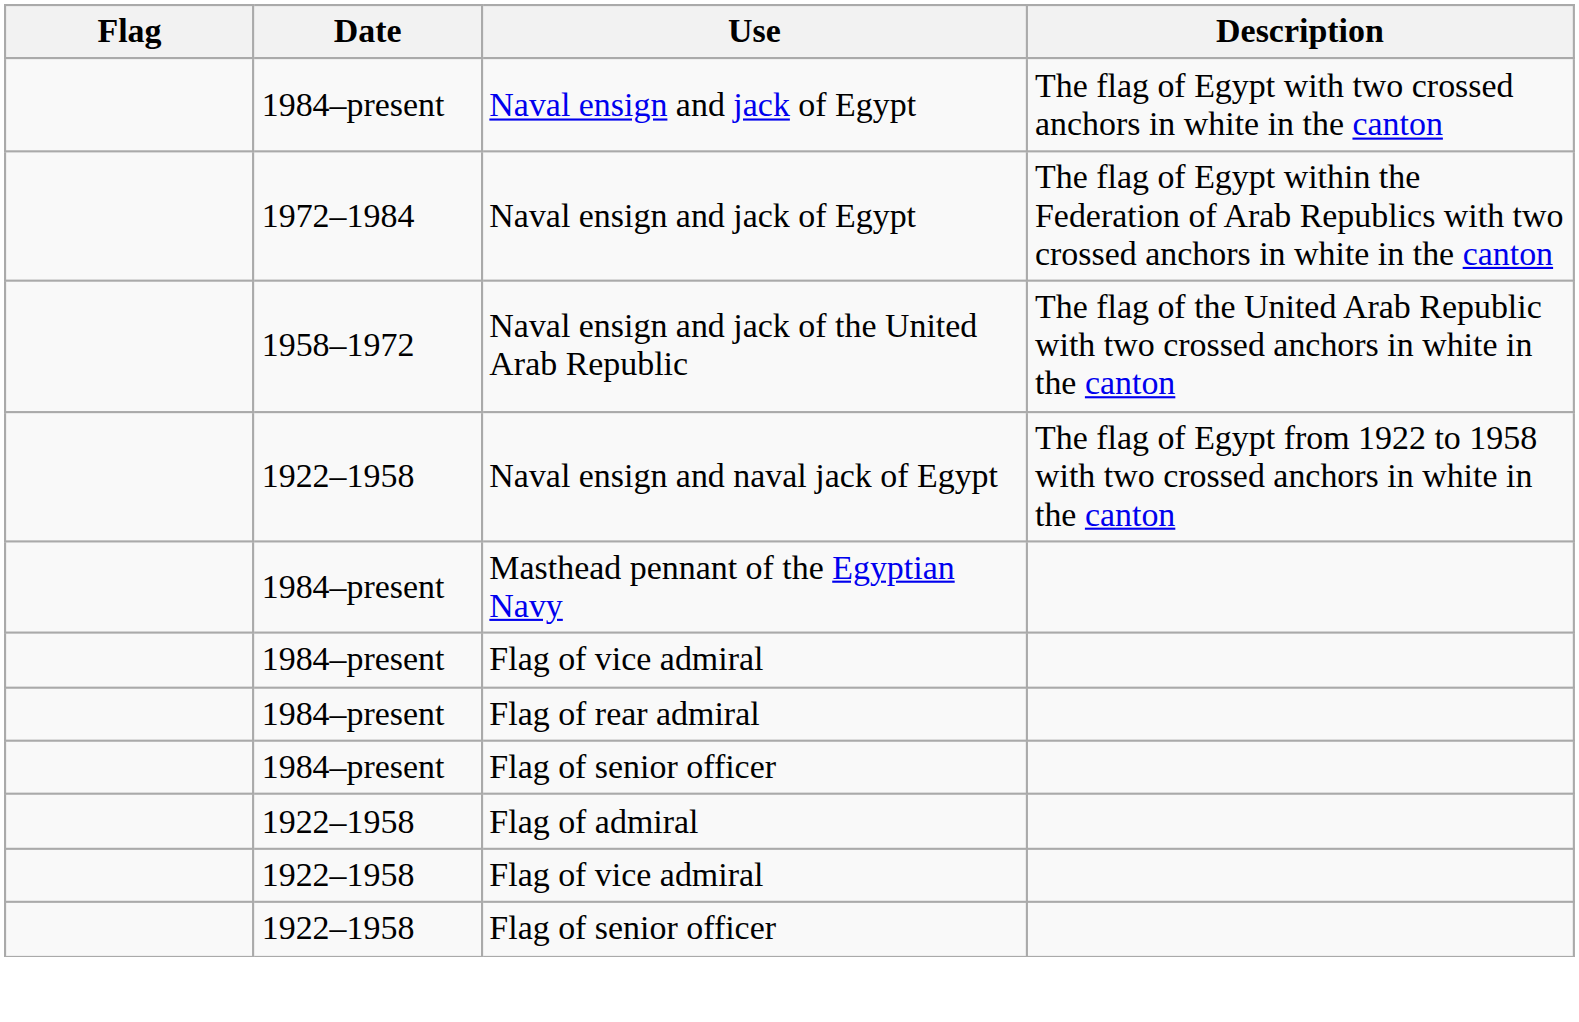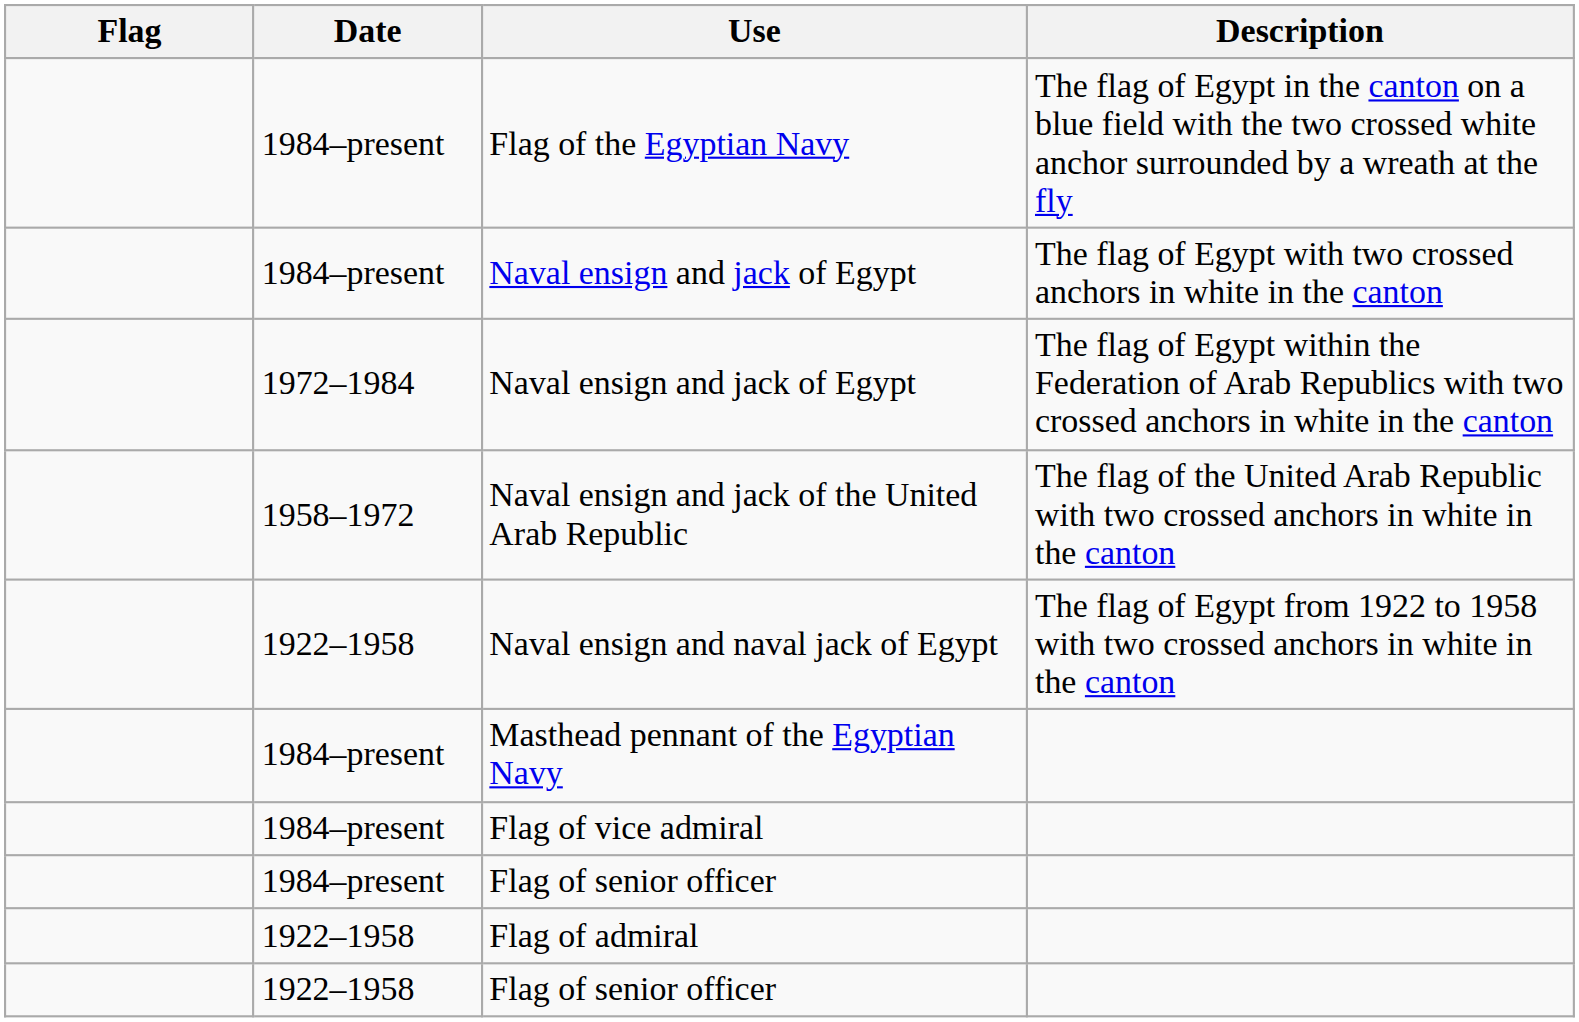 <table class="wikitable">
 <tr>
 <th style="width:110px;">Flag</th>
 <th style="width:100px;">Date</th>
 <th style="width:250px;">Use</th>
 <th style="width:250px;">Description</th>
+</tr>
+<tr>
+<td></td>
+<td>1984–present</td>
+<td>Flag of the <a href='#'>Egyptian Navy</a></td>
+<td>The flag of Egypt in the <a href='#'>canton</a> on a blue field with the two crossed white anchor surrounded by a wreath at the <a href='#'>fly</a></td>
 </tr>
 <tr>
 <td></td>
 <td>1984–present</td>
 <td><a href='#'>Naval ensign</a> and <a href='#'>jack</a> of Egypt</td>
 <td>The flag of Egypt with two crossed anchors in white in the <a href='#'>canton</a></td>
 </tr>
 <tr>
 <td></td>
 <td>1972–1984</td>
 <td>Naval ensign and jack of Egypt</td>
 <td>The flag of Egypt within the Federation of Arab Republics with two crossed anchors in white in the <a href='#'>canton</a></td>
 </tr>
 <tr>
 <td></td>
 <td>1958–1972</td>
 <td>Naval ensign and jack of the United Arab Republic</td>
 <td>The flag of the United Arab Republic with two crossed anchors in white in the <a href='#'>canton</a></td>
 </tr>
 <tr>
 <td></td>
 <td>1922–1958</td>
 <td>Naval ensign and naval jack of Egypt</td>
 <td>The flag of Egypt from 1922 to 1958 with two crossed anchors in white in the <a href='#'>canton</a></td>
 </tr>
 <tr>
 <td></td>
 <td>1984–present</td>
 <td>Masthead pennant of the <a href='#'>Egyptian Navy</a></td>
 <td></td>
 </tr>
 <tr>
 <td></td>
 <td>1984–present</td>
 <td>Flag of vice admiral</td>
 <td></td>
 </tr>
 <tr>
 <td></td>
 <td>1984–present</td>
-<td>Flag of rear admiral</td>
-<td></td>
-</tr>
-<tr>
-<td></td>
-<td>1984–present</td>
 <td>Flag of senior officer</td>
 <td></td>
 </tr>
 <tr>
 <td></td>
 <td>1922–1958</td>
 <td>Flag of admiral</td>
 <td></td>
 </tr>
 <tr>
 <td></td>
 <td>1922–1958</td>
-<td>Flag of vice admiral</td>
-<td></td>
-</tr>
-<tr>
-<td></td>
-<td>1922–1958</td>
 <td>Flag of senior officer</td>
 <td></td>
 </tr>
 </table>
